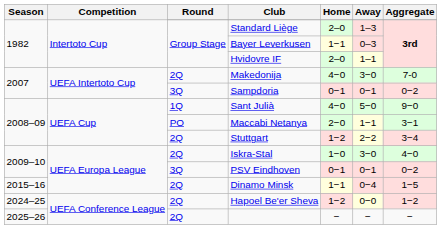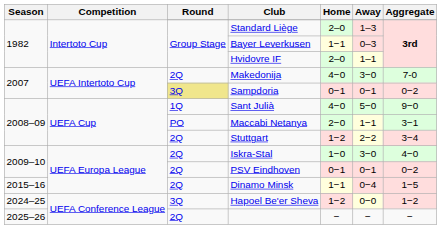 <table class="wikitable" style="text-align:left">
 <tr>
 <th>Season</th>
 <th>Competition</th>
 <th>Round</th>
 <th>Club</th>
 <th>Home</th>
 <th>Away</th>
 <th>Aggregate</th>
 </tr>
 <tr>
 <td rowspan="4">1982</td>
 <td rowspan="4"><a href='#'>Intertoto Cup</a></td>
 </tr>
 <tr>
 <td rowspan="3"><a href='#'>Group Stage</a></td>
 <td> <a href='#'>Standard Liège</a></td>
 <td bgcolor="#ddffdd" style="text-align:center;">2–0</td>
 <td bgcolor="#ffdddd" style="text-align:center;">1–3</td>
 <td bgcolor="#ffdddd" rowspan="3" align="center"><strong>3rd</strong></td>
 </tr>
 <tr>
 <td> <a href='#'>Bayer Leverkusen</a></td>
 <td bgcolor="#ffffdd" style="text-align:center;">1−1</td>
 <td bgcolor="#ffdddd" style="text-align:center;">0–3</td>
 </tr>
 <tr>
 <td> <a href='#'>Hvidovre IF</a></td>
 <td bgcolor="#ddffdd" style="text-align:center;">2–0</td>
 <td bgcolor="#ffffdd" style="text-align:center;">1–1</td>
 </tr>
 <tr>
 <td rowspan="2">2007</td>
 <td rowspan="2"><a href='#'>UEFA Intertoto Cup</a></td>
 <td><a href='#'>2Q</a></td>
 <td> <a href='#'>Makedonija</a></td>
 <td bgcolor="#ddffdd" style="text-align:center;">4−0</td>
 <td bgcolor="ddffdd" style="text-align:center;">3−0</td>
 <td bgcolor="ddffdd" style="text-align:center;">7-0</td>
 </tr>
 <tr>
-<td><a href='#'>3Q</a></td>
+<td style="background: khaki;"><a href='#'>3Q</a></td>
 <td> <a href='#'>Sampdoria</a></td>
 <td bgcolor="#ffdddd" style="text-align:center;">0−1</td>
 <td bgcolor="ffdddd" style="text-align:center;">0−1</td>
 <td bgcolor="ffdddd" style="text-align:center;">0−2</td>
 </tr>
 <tr>
 <td rowspan="3">2008–09</td>
 <td rowspan="3"><a href='#'>UEFA Cup</a></td>
 <td><a href='#'>1Q</a></td>
 <td> <a href='#'>Sant Julià</a></td>
 <td bgcolor="ddffdd" style="text-align:center;">4−0</td>
 <td bgcolor="ddffdd" style="text-align:center;">5−0</td>
 <td bgcolor="ddffdd" style="text-align:center;">9−0</td>
 </tr>
 <tr>
 <td><a href='#'>PO</a></td>
 <td> <a href='#'>Maccabi Netanya</a></td>
 <td bgcolor="#ddffdd" style="text-align:center;">2−0</td>
 <td bgcolor="#ffffdd" style="text-align:center;">1−1</td>
 <td bgcolor="ddffdd" style="text-align:center;">3−1</td>
 </tr>
 <tr>
 <td><a href='#'>2Q</a></td>
 <td> <a href='#'>Stuttgart</a></td>
 <td bgcolor="#ffdddd" style="text-align:center;">1−2</td>
 <td bgcolor="ffffdd" style="text-align:center;">2−2</td>
 <td bgcolor="ffdddd" style="text-align:center;">3−4</td>
 </tr>
 <tr>
 <td rowspan="2">2009–10</td>
 <td rowspan="3"><a href='#'>UEFA Europa League</a></td>
 <td><a href='#'>2Q</a></td>
 <td> <a href='#'>Iskra-Stal</a></td>
 <td bgcolor="#ddffdd" style="text-align:center;">1−0</td>
 <td bgcolor="ddffdd" style="text-align:center;">3−0</td>
 <td bgcolor="ddffdd" style="text-align:center;">4−0</td>
 </tr>
 <tr>
-<td><a href='#'>3Q</a></td>
+<td><a href='#'>2Q</a></td>
 <td> <a href='#'>PSV Eindhoven</a></td>
 <td bgcolor="#ffdddd" style="text-align:center;">0−1</td>
 <td bgcolor="ffdddd" style="text-align:center;">0−1</td>
 <td bgcolor="ffdddd" style="text-align:center;">0−2</td>
 </tr>
 <tr>
 <td rowspan="1">2015–16</td>
 <td><a href='#'>2Q</a></td>
 <td> <a href='#'>Dinamo Minsk</a></td>
 <td bgcolor="#ffffdd" style="text-align:center;">1−1</td>
 <td bgcolor="ffdddd" style="text-align:center;">0−4</td>
 <td bgcolor="ffdddd" style="text-align:center;">1−5</td>
 </tr>
 <tr>
 <td>2024–25</td>
 <td rowspan="2"><a href='#'>UEFA Conference League</a></td>
-<td><a href='#'>2Q</a></td>
+<td><a href='#'>3Q</a></td>
 <td> <a href='#'>Hapoel Be'er Sheva</a></td>
 <td bgcolor="ffdddd" style="text-align:center;">1−2</td>
 <td bgcolor="#ffffdd" style="text-align:center;">0−0</td>
 <td bgcolor="ffdddd" style="text-align:center;">1−2</td>
 </tr>
 <tr>
 <td>2025–26</td>
 <td><a href='#'>2Q</a></td>
 <td></td>
 <td style="text-align:center;">−</td>
 <td style="text-align:center;">−</td>
 <td style="text-align:center;">−</td>
 </tr>
 </table>
